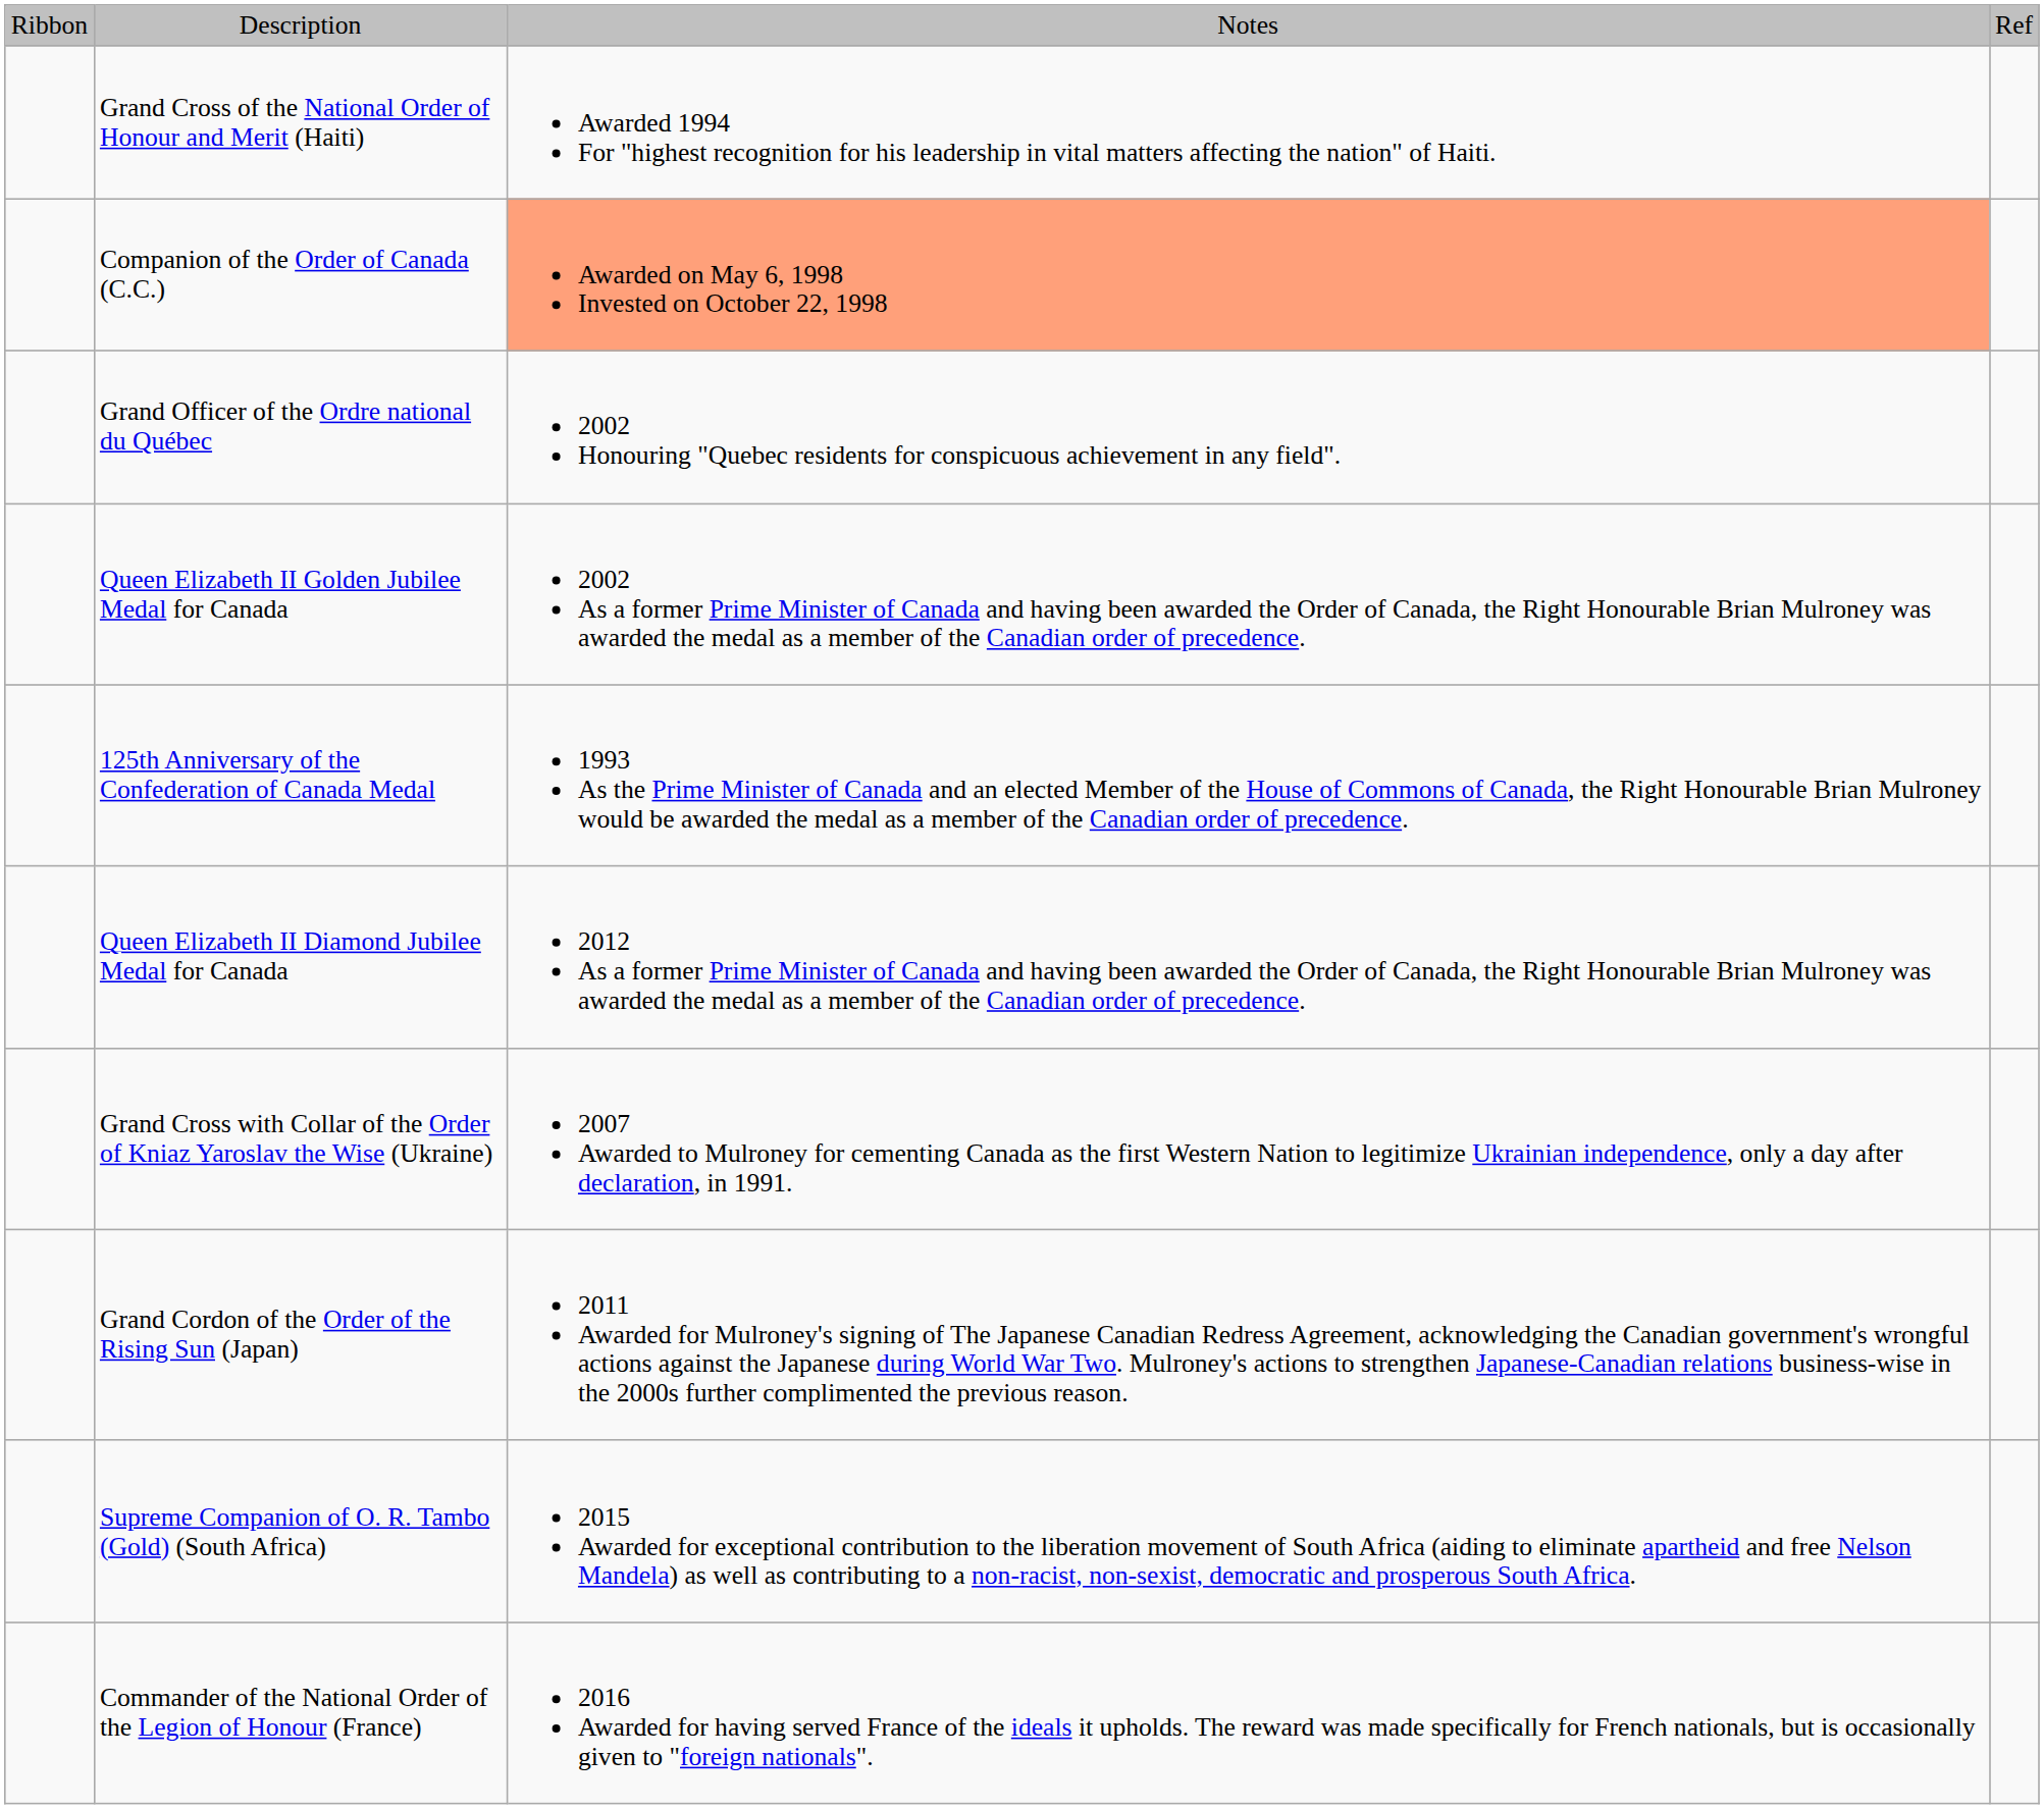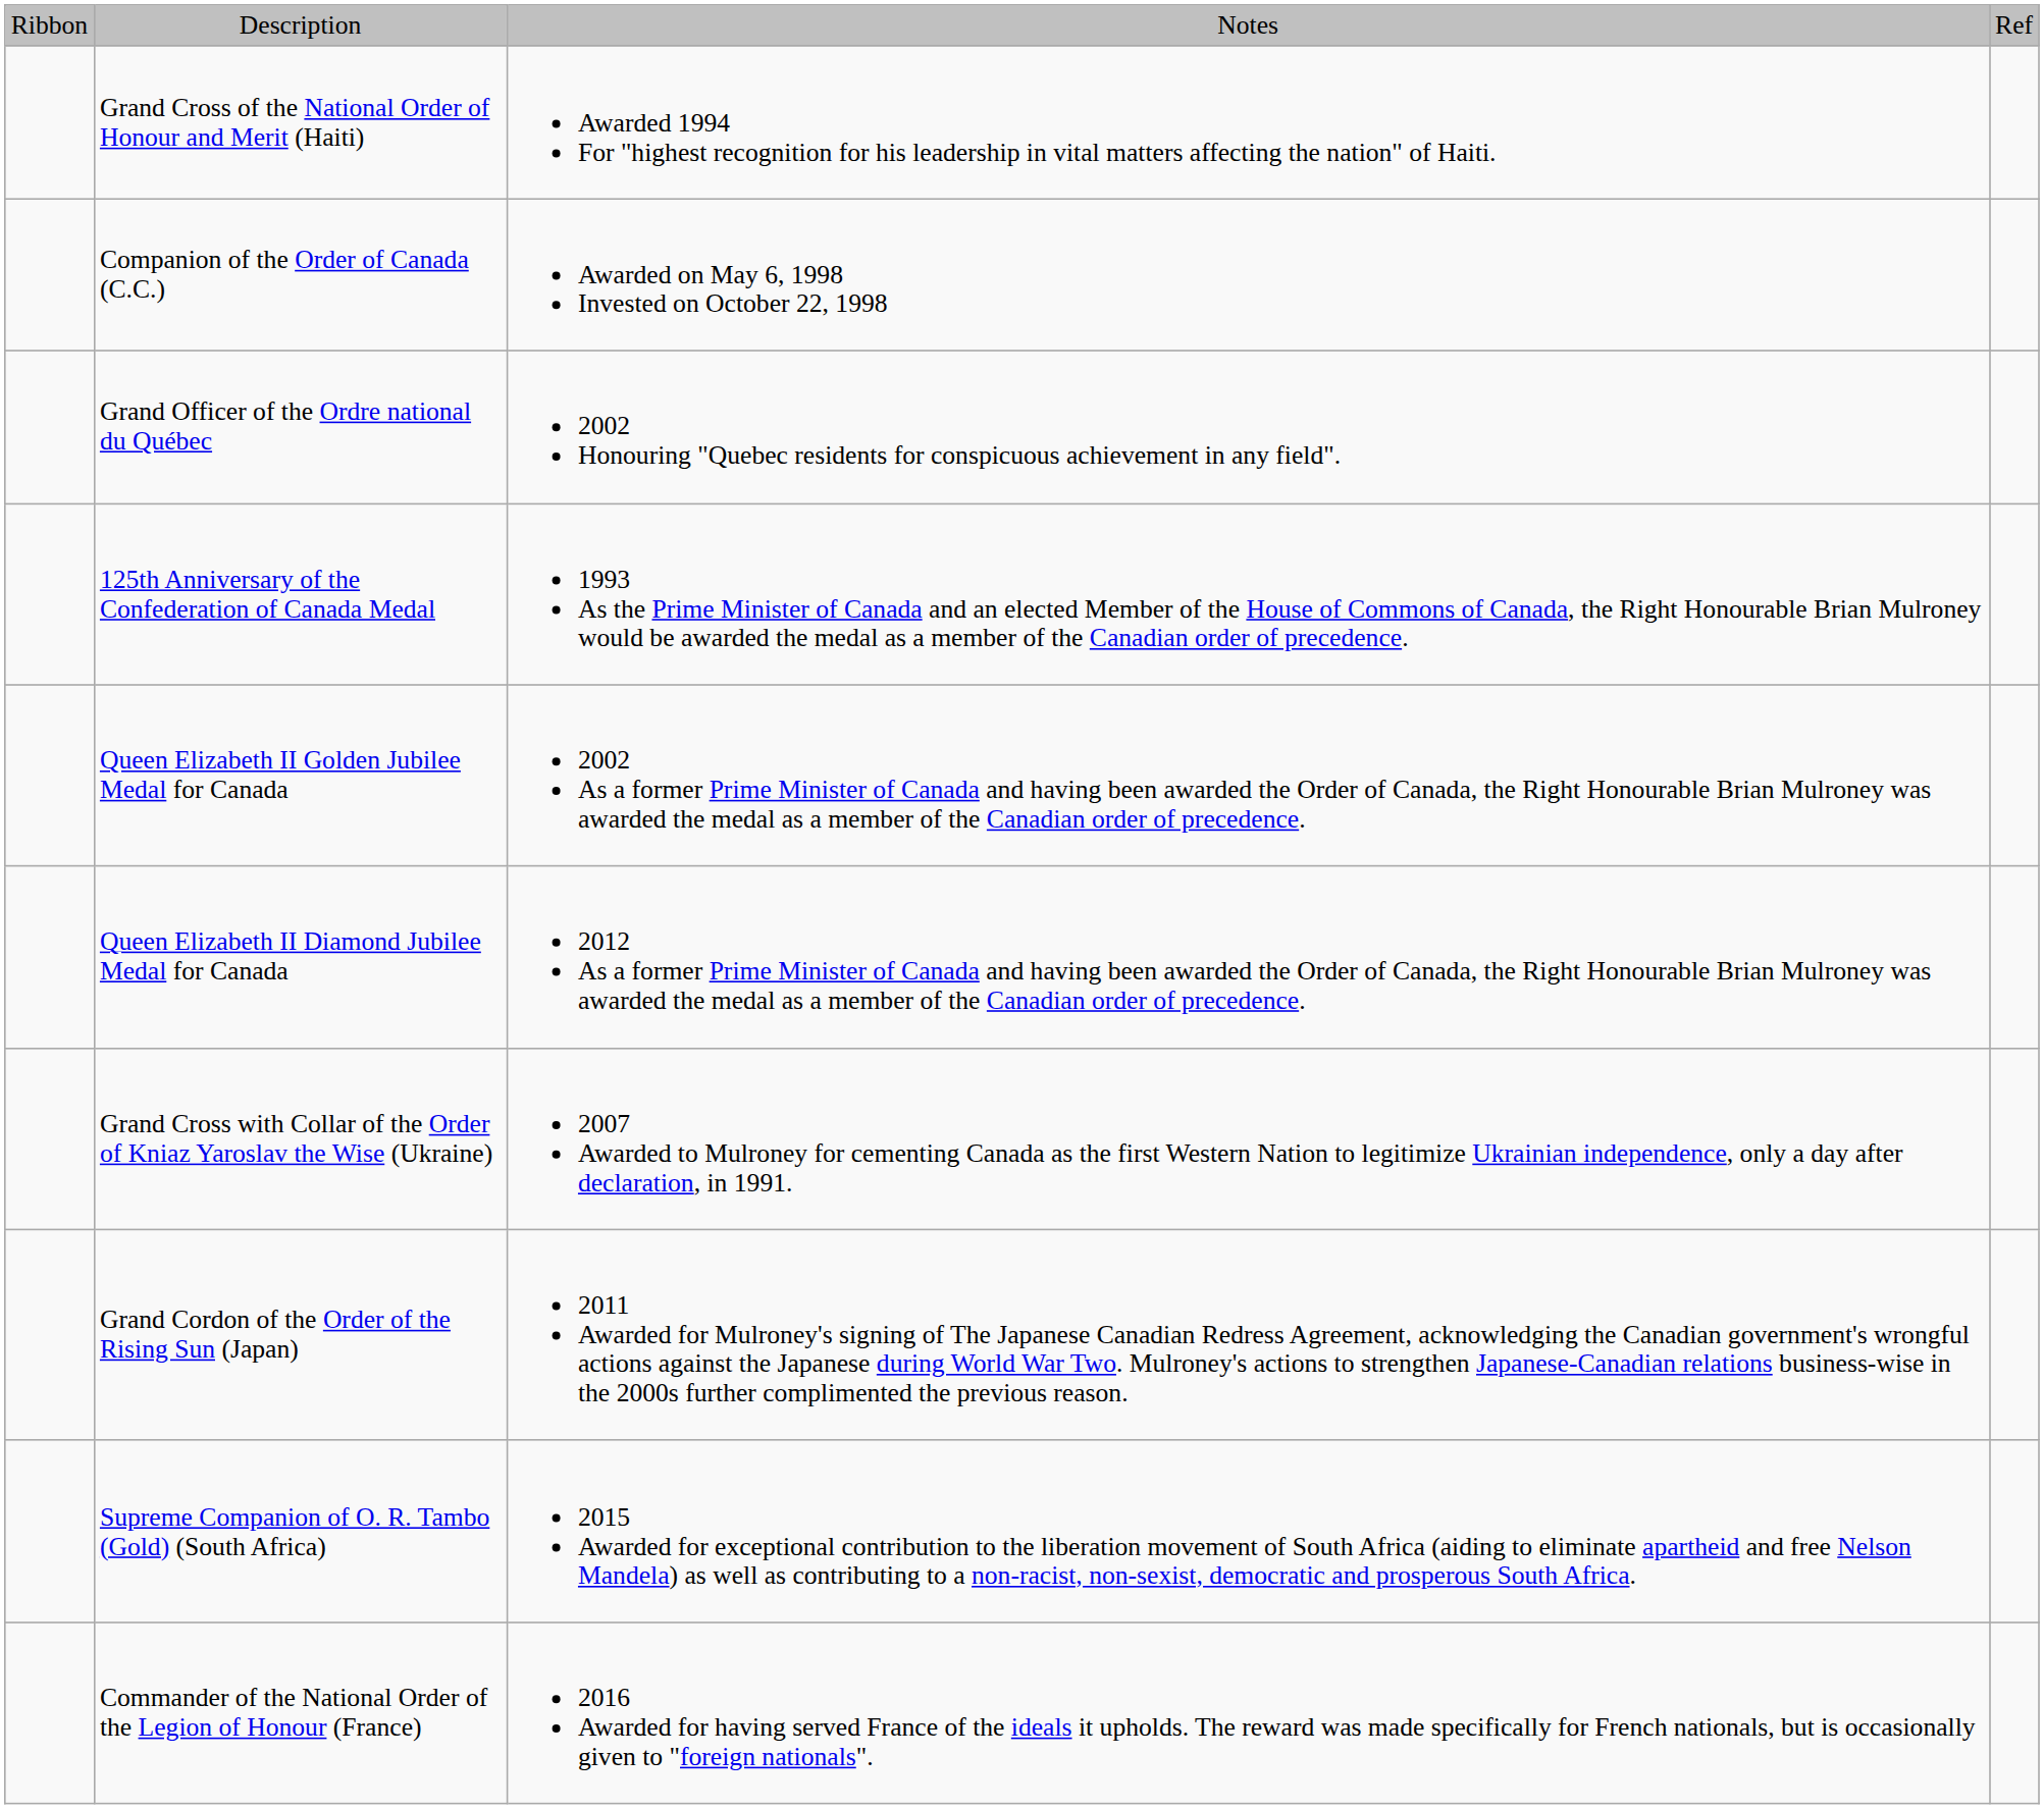 <table class="wikitable">
 <tr style="background:silver; text-align:center;">
 <td>Ribbon</td>
 <td>Description</td>
 <td>Notes</td>
 <td>Ref</td>
 </tr>
 <tr>
 <td></td>
 <td>Grand Cross of the <a href='#'>National Order of Honour and Merit</a> (Haiti)</td>
 <td><br><ul><li>Awarded 1994</li><li>For "highest recognition for his leadership in vital matters affecting the nation" of Haiti.</li></ul></td>
 <td></td>
 </tr>
 <tr>
 <td></td>
 <td>Companion of the <a href='#'>Order of Canada</a> (C.C.)</td>
-<td style="background: lightsalmon;"><br><ul><li>Awarded on May 6, 1998</li><li>Invested on October 22, 1998</li></ul></td>
+<td><br><ul><li>Awarded on May 6, 1998</li><li>Invested on October 22, 1998</li></ul></td>
 <td></td>
 </tr>
 <tr>
 <td></td>
 <td>Grand Officer of the <a href='#'>Ordre national du Québec</a></td>
 <td><br><ul><li>2002</li><li>Honouring "Quebec residents for conspicuous achievement in any field".</li></ul></td>
 <td></td>
 </tr>
 <tr>
 <td></td>
-<td><a href='#'>Queen Elizabeth II Golden Jubilee Medal</a> for Canada</td>
-<td><br><ul><li>2002</li><li>As a former <a href='#'>Prime Minister of Canada</a> and having been awarded the Order of Canada, the Right Honourable Brian Mulroney was awarded the medal as a member of the <a href='#'>Canadian order of precedence</a>.</li></ul></td>
+<td><a href='#'>125th Anniversary of the Confederation of Canada Medal</a></td>
+<td><br><ul><li>1993</li><li>As the <a href='#'>Prime Minister of Canada</a> and an elected Member of the <a href='#'>House of Commons of Canada</a>, the Right Honourable Brian Mulroney would be awarded the medal as a member of the <a href='#'>Canadian order of precedence</a>.</li></ul></td>
 <td></td>
 </tr>
 <tr>
 <td></td>
-<td><a href='#'>125th Anniversary of the Confederation of Canada Medal</a></td>
-<td><br><ul><li>1993</li><li>As the <a href='#'>Prime Minister of Canada</a> and an elected Member of the <a href='#'>House of Commons of Canada</a>, the Right Honourable Brian Mulroney would be awarded the medal as a member of the <a href='#'>Canadian order of precedence</a>.</li></ul></td>
+<td><a href='#'>Queen Elizabeth II Golden Jubilee Medal</a> for Canada</td>
+<td><br><ul><li>2002</li><li>As a former <a href='#'>Prime Minister of Canada</a> and having been awarded the Order of Canada, the Right Honourable Brian Mulroney was awarded the medal as a member of the <a href='#'>Canadian order of precedence</a>.</li></ul></td>
 <td></td>
 </tr>
 <tr>
 <td></td>
 <td><a href='#'>Queen Elizabeth II Diamond Jubilee Medal</a> for Canada</td>
 <td><br><ul><li>2012</li><li>As a former <a href='#'>Prime Minister of Canada</a> and having been awarded the Order of Canada, the Right Honourable Brian Mulroney was awarded the medal as a member of the <a href='#'>Canadian order of precedence</a>.</li></ul></td>
 <td></td>
 </tr>
 <tr>
 <td></td>
 <td>Grand Cross with Collar of the <a href='#'>Order of Kniaz Yaroslav the Wise</a> (Ukraine)</td>
 <td><br><ul><li>2007</li><li>Awarded to Mulroney for cementing Canada as the first Western Nation to legitimize <a href='#'>Ukrainian independence</a>, only a day after <a href='#'>declaration</a>, in 1991.</li></ul></td>
 <td></td>
 </tr>
 <tr>
 <td></td>
 <td>Grand Cordon of the <a href='#'>Order of the Rising Sun</a> (Japan)</td>
 <td><br><ul><li>2011</li><li>Awarded for Mulroney's signing of The Japanese Canadian Redress Agreement, acknowledging the Canadian government's wrongful actions against the Japanese <a href='#'>during World War Two</a>. Mulroney's actions to strengthen <a href='#'>Japanese-Canadian relations</a> business-wise in the 2000s further complimented the previous reason.</li></ul></td>
 <td></td>
 </tr>
 <tr>
 <td></td>
 <td><a href='#'>Supreme Companion of O. R. Tambo (Gold)</a> (South Africa)</td>
 <td><br><ul><li>2015</li><li>Awarded for exceptional contribution to the liberation movement of South Africa (aiding to eliminate <a href='#'>apartheid</a> and free <a href='#'>Nelson Mandela</a>) as well as contributing to a <a href='#'>non-racist, non-sexist, democratic and prosperous South Africa</a>.</li></ul></td>
 <td></td>
 </tr>
 <tr>
 <td></td>
 <td>Commander of the National Order of the <a href='#'>Legion of Honour</a> (France)</td>
 <td><br><ul><li>2016</li><li>Awarded for having served France of the <a href='#'>ideals</a> it upholds. The reward was made specifically for French nationals, but is occasionally given to "<a href='#'>foreign nationals</a>".</li></ul></td>
 <td></td>
 </tr>
 </table>
